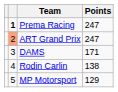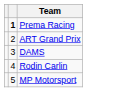 <table class="wikitable" style="font-size: 85%;">
 <tr>
 <th></th>
 <th></th>
 <th>Team</th>
-<th>Points</th>
 </tr>
 <tr>
 <td align="left"></td>
 <td align="center"><strong>1</strong></td>
 <td> <a href='#'>Prema Racing</a></td>
-<td>247</td>
 </tr>
 <tr>
 <td align="left"></td>
-<td align="center" style="background: lightsalmon;">2</td>
+<td align="center">2</td>
 <td> <a href='#'>ART Grand Prix</a></td>
-<td>247</td>
 </tr>
 <tr>
 <td align="left"></td>
 <td align="center">3</td>
 <td> <a href='#'>DAMS</a></td>
-<td>171</td>
 </tr>
 <tr>
 <td align="left"></td>
 <td align="center">4</td>
 <td> <a href='#'>Rodin Carlin</a></td>
-<td>138</td>
 </tr>
 <tr>
 <td align="left"></td>
 <td align="center">5</td>
 <td> <a href='#'>MP Motorsport</a></td>
-<td>129</td>
 </tr>
 </table>
